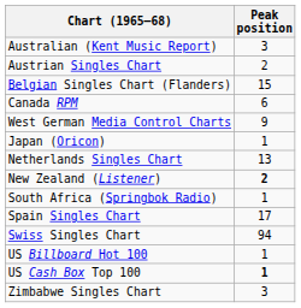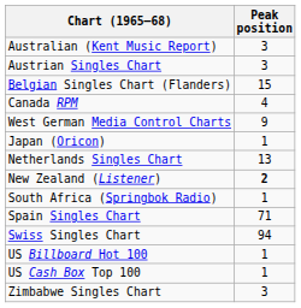 <table class="wikitable sortable">
 <tr>
 <th>Chart (1965–68)</th>
 <th>Peak<br>position</th>
 </tr>
 <tr>
 <td>Australian (<a href='#'>Kent Music Report</a>)</td>
 <td style="text-align:center;">3</td>
 </tr>
 <tr>
 <td>Austrian <a href='#'>Singles Chart</a></td>
-<td style="text-align:center;">2</td>
+<td style="text-align:center;">3</td>
 </tr>
 <tr>
 <td><a href='#'>Belgian</a> Singles Chart (Flanders)</td>
 <td style="text-align:center;">15</td>
 </tr>
 <tr>
 <td>Canada <a href='#'><em>RPM</em></a></td>
-<td style="text-align:center;">6</td>
+<td style="text-align:center;">4</td>
 </tr>
 <tr>
 <td>West German <a href='#'>Media Control Charts</a></td>
 <td style="text-align:center;">9</td>
 </tr>
 <tr>
 <td>Japan (<a href='#'>Oricon</a>)</td>
 <td style="text-align:center;">1</td>
 </tr>
 <tr>
 <td>Netherlands <a href='#'>Singles Chart</a></td>
 <td style="text-align:center;">13</td>
 </tr>
 <tr>
 <td>New Zealand (<em><a href='#'>Listener</a></em>)</td>
 <td style="text-align:center;"><strong>2</strong></td>
 </tr>
 <tr>
 <td>South Africa (<a href='#'>Springbok Radio</a>)</td>
 <td align="center">1</td>
 </tr>
 <tr>
 <td>Spain <a href='#'>Singles Chart</a></td>
-<td style="text-align:center;">17</td>
+<td style="text-align:center;">71</td>
 </tr>
 <tr>
 <td><a href='#'>Swiss</a> Singles Chart</td>
 <td style="text-align:center;">94</td>
 </tr>
 <tr>
 <td>US <a href='#'><em>Billboard</em> Hot 100</a></td>
 <td style="text-align:center;">1</td>
 </tr>
 <tr>
 <td>US <a href='#'><em>Cash Box</em></a> Top 100</td>
-<td style="text-align:center;"><strong>1</strong></td>
+<td style="text-align:center;">1</td>
 </tr>
 <tr>
 <td>Zimbabwe Singles Chart</td>
 <td style="text-align:center;">3</td>
 </tr>
 </table>
